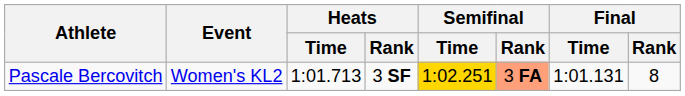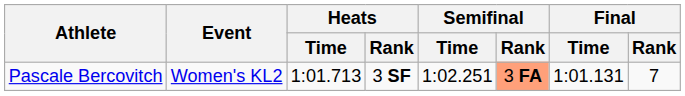 <table class="wikitable">
 <tr>
 <th rowspan="2">Athlete</th>
 <th rowspan="2">Event</th>
 <th colspan="2">Heats</th>
 <th colspan="2">Semifinal</th>
 <th colspan="2">Final</th>
 </tr>
 <tr>
 <th>Time</th>
 <th>Rank</th>
 <th>Time</th>
 <th>Rank</th>
 <th>Time</th>
 <th>Rank</th>
 </tr>
 <tr align="center">
 <td align="left"><a href='#'>Pascale Bercovitch</a></td>
 <td align="left"><a href='#'>Women's KL2</a></td>
 <td>1:01.713</td>
 <td>3 <strong>SF</strong></td>
-<td style="background: gold;">1:02.251</td>
+<td>1:02.251</td>
 <td style="background: lightsalmon;">3 <strong>FA</strong></td>
 <td>1:01.131</td>
-<td>8</td>
+<td>7</td>
 </tr>
 </table>
